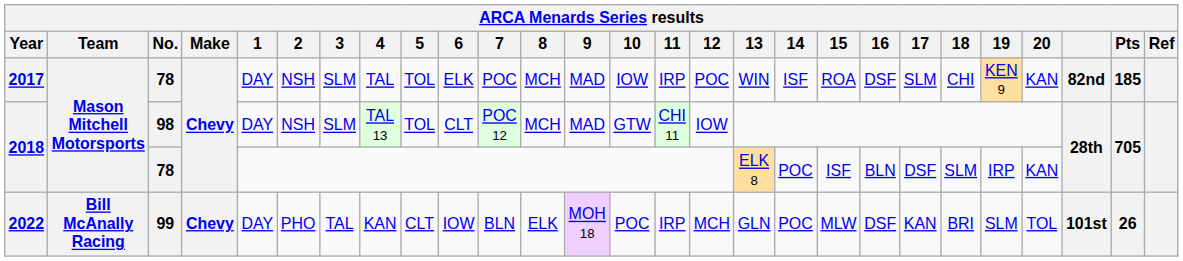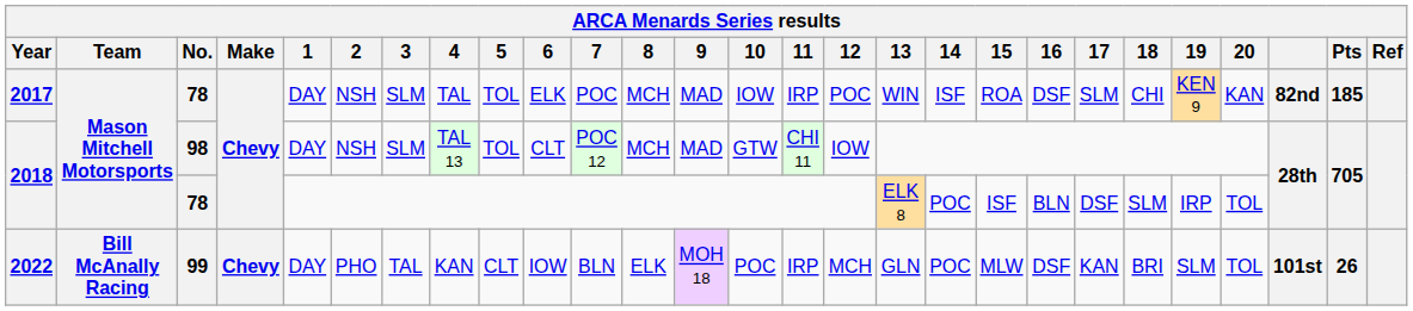 <table class="wikitable" style="text-align:center; font-size:75%">
 <tr>
 <th colspan=27><a href='#'>ARCA Menards Series</a> results</th>
 </tr>
 <tr>
 <th>Year</th>
 <th>Team</th>
 <th>No.</th>
 <th>Make</th>
 <th>1</th>
 <th>2</th>
 <th>3</th>
 <th>4</th>
 <th>5</th>
 <th>6</th>
 <th>7</th>
 <th>8</th>
 <th>9</th>
 <th>10</th>
 <th>11</th>
 <th>12</th>
 <th>13</th>
 <th>14</th>
 <th>15</th>
 <th>16</th>
 <th>17</th>
 <th>18</th>
 <th>19</th>
 <th>20</th>
 <th></th>
 <th>Pts</th>
 <th>Ref</th>
 </tr>
 <tr>
 <th><a href='#'>2017</a></th>
 <th rowspan=3><a href='#'>Mason Mitchell Motorsports</a></th>
 <th>78</th>
 <th rowspan=3><a href='#'>Chevy</a></th>
 <td><a href='#'>DAY</a></td>
 <td><a href='#'>NSH</a></td>
 <td><a href='#'>SLM</a></td>
 <td><a href='#'>TAL</a></td>
 <td><a href='#'>TOL</a></td>
 <td><a href='#'>ELK</a></td>
 <td><a href='#'>POC</a></td>
 <td><a href='#'>MCH</a></td>
 <td><a href='#'>MAD</a></td>
 <td><a href='#'>IOW</a></td>
 <td><a href='#'>IRP</a></td>
 <td><a href='#'>POC</a></td>
 <td><a href='#'>WIN</a></td>
 <td><a href='#'>ISF</a></td>
 <td><a href='#'>ROA</a></td>
 <td><a href='#'>DSF</a></td>
 <td><a href='#'>SLM</a></td>
 <td><a href='#'>CHI</a></td>
 <td style="background:#FFDF9F;"><a href='#'>KEN</a><br><small>9</small></td>
 <td><a href='#'>KAN</a></td>
 <th>82nd</th>
 <th>185</th>
 <th></th>
 </tr>
 <tr>
 <th rowspan=2><a href='#'>2018</a></th>
 <th>98</th>
 <td><a href='#'>DAY</a></td>
 <td><a href='#'>NSH</a></td>
 <td><a href='#'>SLM</a></td>
 <td style="background:#DFFFDF;"><a href='#'>TAL</a><br><small>13</small></td>
 <td><a href='#'>TOL</a></td>
 <td><a href='#'>CLT</a></td>
 <td style="background:#DFFFDF;"><a href='#'>POC</a><br><small>12</small></td>
 <td><a href='#'>MCH</a></td>
 <td><a href='#'>MAD</a></td>
 <td><a href='#'>GTW</a></td>
 <td style="background:#DFFFDF;"><a href='#'>CHI</a><br><small>11</small></td>
 <td><a href='#'>IOW</a></td>
 <td colspan=8></td>
 <th rowspan=2>28th</th>
 <th rowspan=2>705</th>
 <th rowspan=2></th>
 </tr>
 <tr>
 <th>78</th>
 <td colspan=12></td>
 <td style="background:#FFDF9F;"><a href='#'>ELK</a><br><small>8</small></td>
 <td><a href='#'>POC</a></td>
 <td><a href='#'>ISF</a></td>
 <td><a href='#'>BLN</a></td>
 <td><a href='#'>DSF</a></td>
 <td><a href='#'>SLM</a></td>
 <td><a href='#'>IRP</a></td>
-<td><a href='#'>KAN</a></td>
+<td><a href='#'>TOL</a></td>
 </tr>
 <tr>
 <th><a href='#'>2022</a></th>
 <th><a href='#'>Bill McAnally Racing</a></th>
 <th>99</th>
 <th><a href='#'>Chevy</a></th>
 <td><a href='#'>DAY</a></td>
 <td><a href='#'>PHO</a></td>
 <td><a href='#'>TAL</a></td>
 <td><a href='#'>KAN</a></td>
 <td><a href='#'>CLT</a></td>
 <td><a href='#'>IOW</a></td>
 <td><a href='#'>BLN</a></td>
 <td><a href='#'>ELK</a></td>
 <td style="background:#EFCFFF;"><a href='#'>MOH</a><br><small>18</small></td>
 <td><a href='#'>POC</a></td>
 <td><a href='#'>IRP</a></td>
 <td><a href='#'>MCH</a></td>
 <td><a href='#'>GLN</a></td>
 <td><a href='#'>POC</a></td>
 <td><a href='#'>MLW</a></td>
 <td><a href='#'>DSF</a></td>
 <td><a href='#'>KAN</a></td>
 <td><a href='#'>BRI</a></td>
 <td><a href='#'>SLM</a></td>
 <td><a href='#'>TOL</a></td>
 <th>101st</th>
 <th>26</th>
 <th></th>
 </tr>
 </table>
